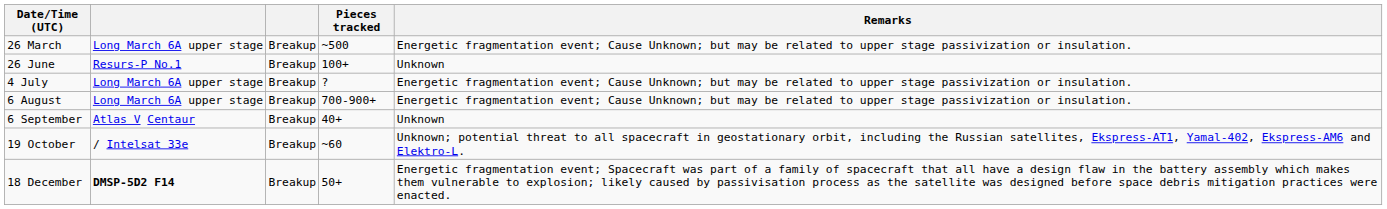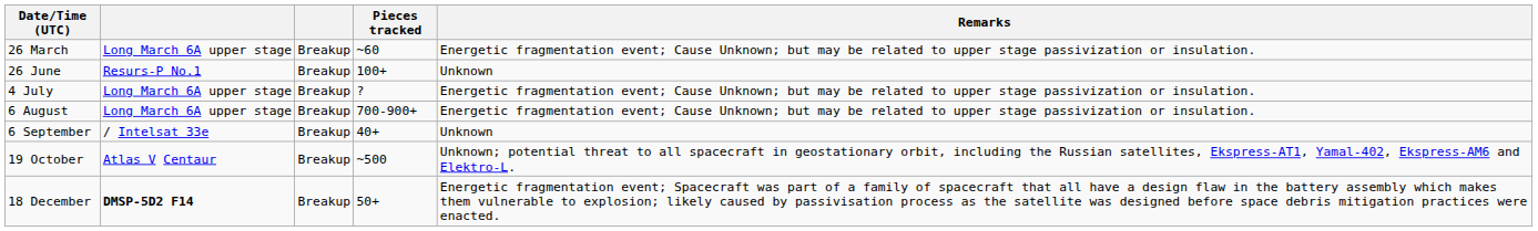 <table class="wikitable" style="width:100%;">
 <tr>
 <th>Date/Time (UTC)</th>
 <th></th>
 <th></th>
 <th>Pieces tracked</th>
 <th>Remarks</th>
 </tr>
 <tr>
 <td>26 March</td>
 <td nowrap> <a href='#'>Long March 6A</a> upper stage</td>
 <td nowrap>Breakup</td>
-<td>~500</td>
+<td>~60</td>
 <td>Energetic fragmentation event; Cause Unknown; but may be related to upper stage passivization or insulation.</td>
 </tr>
 <tr>
 <td>26 June</td>
 <td> <a href='#'>Resurs-P No.1</a></td>
 <td>Breakup</td>
 <td>100+</td>
 <td>Unknown</td>
 </tr>
 <tr>
 <td>4 July</td>
 <td nowrap> <a href='#'>Long March 6A</a> upper stage</td>
 <td nowrap>Breakup</td>
 <td>?</td>
 <td>Energetic fragmentation event; Cause Unknown; but may be related to upper stage passivization or insulation.</td>
 </tr>
 <tr>
 <td>6 August</td>
 <td nowrap> <a href='#'>Long March 6A</a> upper stage</td>
 <td nowrap>Breakup</td>
 <td>700-900+</td>
 <td>Energetic fragmentation event; Cause Unknown; but may be related to upper stage passivization or insulation.</td>
 </tr>
 <tr>
 <td>6 September</td>
-<td nowrap> <a href='#'>Atlas V</a> <a href='#'>Centaur</a></td>
+<td nowrap>/ <a href='#'>Intelsat 33e</a></td>
 <td nowrap>Breakup</td>
 <td>40+</td>
 <td>Unknown</td>
 </tr>
 <tr>
 <td>19 October</td>
-<td nowrap>/ <a href='#'>Intelsat 33e</a></td>
+<td nowrap> <a href='#'>Atlas V</a> <a href='#'>Centaur</a></td>
 <td nowrap>Breakup</td>
-<td>~60</td>
+<td>~500</td>
 <td>Unknown; potential threat to all spacecraft in geostationary orbit, including the Russian satellites, <a href='#'>Ekspress-AT1</a>, <a href='#'>Yamal-402</a>, <a href='#'>Ekspress-AM6</a> and <a href='#'>Elektro-L</a>.</td>
 </tr>
 <tr>
 <td>18 December</td>
 <td nowrap><strong> DMSP-5D2 F14</strong></td>
 <td nowrap>Breakup</td>
 <td>50+</td>
 <td>Energetic fragmentation event; Spacecraft was part of a family of spacecraft that all have a design flaw in the battery assembly which makes them vulnerable to explosion; likely caused by passivisation process as the satellite was designed before space debris mitigation practices were enacted. </td>
 </tr>
 </table>
